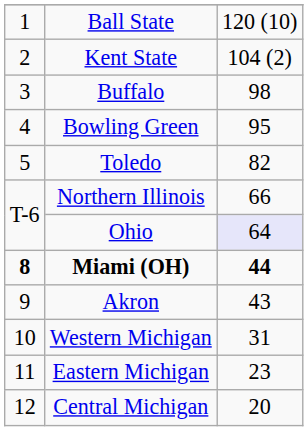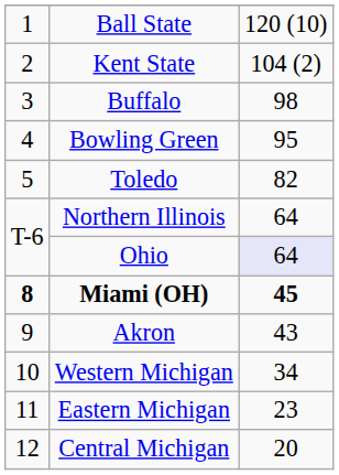 <table class="wikitable" border="1">
 <tr align=center>
 </tr>
 <tr align="center">
 <td>1</td>
 <td><a href='#'>Ball State</a></td>
 <td>120 (10)</td>
 </tr>
 <tr align="center">
 <td>2</td>
 <td><a href='#'>Kent State</a></td>
 <td>104 (2)</td>
 </tr>
 <tr align="center">
 <td>3</td>
 <td><a href='#'>Buffalo</a></td>
 <td>98</td>
 </tr>
 <tr align="center">
 <td>4</td>
 <td><a href='#'>Bowling Green</a></td>
 <td>95</td>
 </tr>
 <tr align="center">
 <td>5</td>
 <td><a href='#'>Toledo</a></td>
 <td>82</td>
 </tr>
 <tr align="center">
 <td rowspan=2>T-6</td>
 <td><a href='#'>Northern Illinois</a></td>
-<td>66</td>
+<td>64</td>
 </tr>
 <tr align="center">
 <td><a href='#'>Ohio</a></td>
 <td style="background: lavender;">64</td>
 </tr>
 <tr align="center">
 <td><strong>8</strong></td>
 <td><strong>Miami (OH)</strong></td>
-<td><strong>44</strong></td>
+<td><strong>45</strong></td>
 </tr>
 <tr align="center">
 <td>9</td>
 <td><a href='#'>Akron</a></td>
 <td>43</td>
 </tr>
 <tr align="center">
 <td>10</td>
 <td><a href='#'>Western Michigan</a></td>
-<td>31</td>
+<td>34</td>
 </tr>
 <tr align="center">
 <td>11</td>
 <td><a href='#'>Eastern Michigan</a></td>
 <td>23</td>
 </tr>
 <tr align="center">
 <td>12</td>
 <td><a href='#'>Central Michigan</a></td>
 <td>20</td>
 </tr>
 </table>
